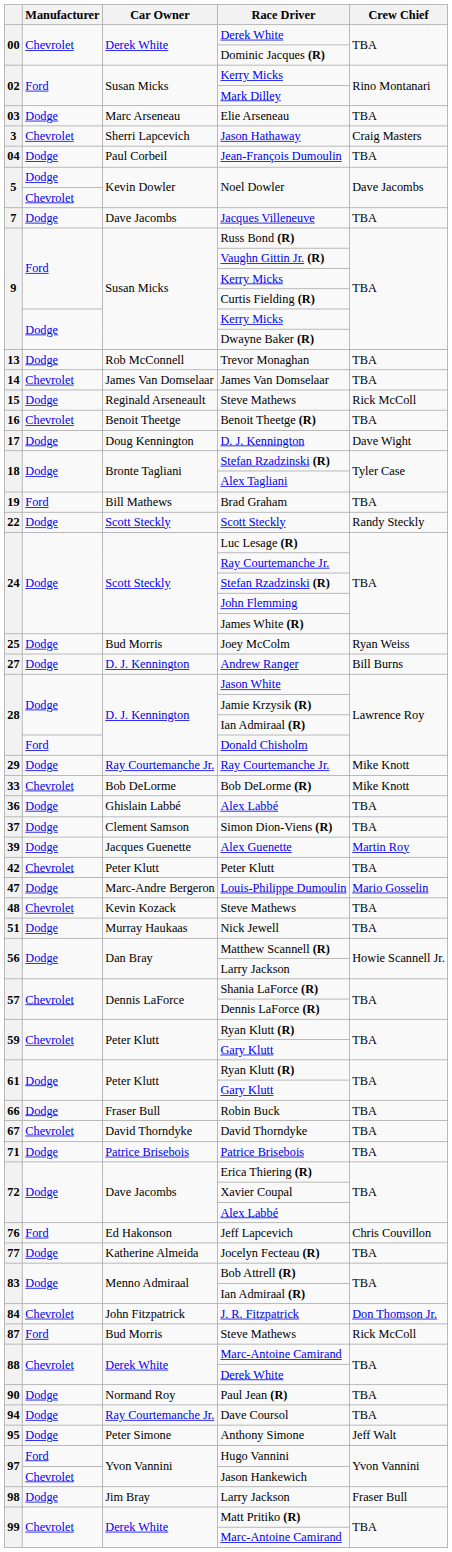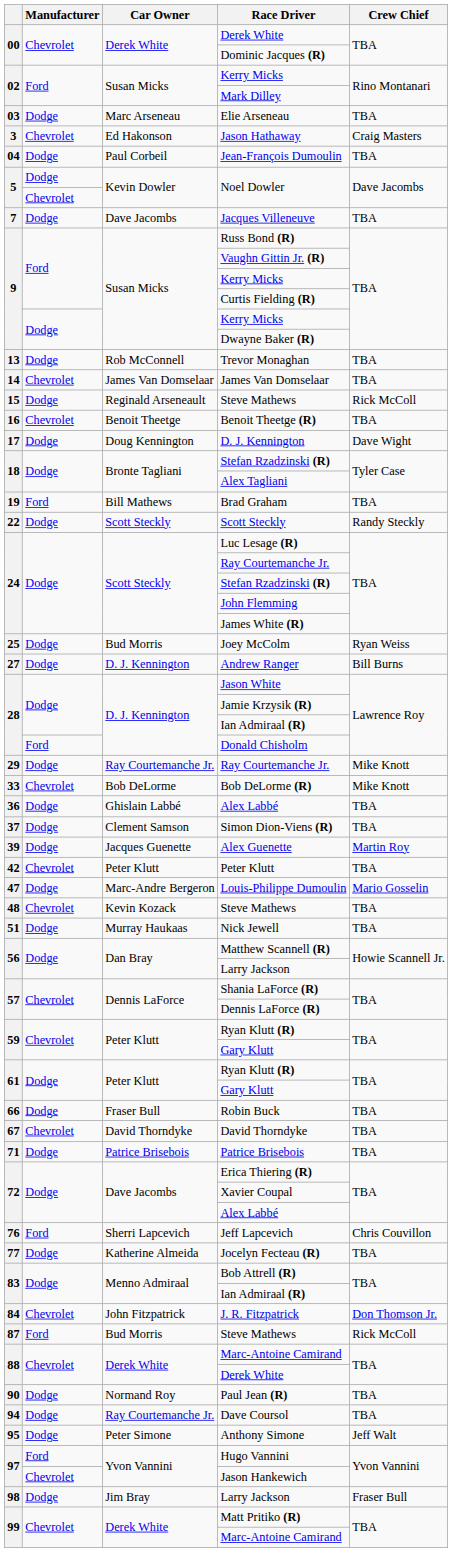 <table class="wikitable" style="font-size: 95%;">
 <tr>
 <th></th>
 <th>Manufacturer</th>
 <th>Car Owner</th>
 <th>Race Driver</th>
 <th>Crew Chief</th>
 </tr>
 <tr>
 <th rowspan=2>00</th>
 <td rowspan=2><a href='#'>Chevrolet</a></td>
 <td rowspan=2><a href='#'>Derek White</a></td>
 <td><a href='#'>Derek White</a> <small></small></td>
 <td rowspan=2>TBA</td>
 </tr>
 <tr>
 <td>Dominic Jacques <small></small> <strong>(R)</strong></td>
 </tr>
 <tr>
 <th rowspan=2>02</th>
 <td rowspan=2><a href='#'>Ford</a></td>
 <td rowspan=2>Susan Micks</td>
 <td><a href='#'>Kerry Micks</a> <small></small></td>
 <td rowspan=2>Rino Montanari</td>
 </tr>
 <tr>
 <td><a href='#'>Mark Dilley</a> <small></small></td>
 </tr>
 <tr>
 <th>03</th>
 <td><a href='#'>Dodge</a></td>
 <td>Marc Arseneau</td>
 <td>Elie Arseneau <small></small></td>
 <td>TBA</td>
 </tr>
 <tr>
 <th>3</th>
 <td><a href='#'>Chevrolet</a></td>
-<td>Sherri Lapcevich</td>
+<td>Ed Hakonson</td>
 <td><a href='#'>Jason Hathaway</a></td>
 <td>Craig Masters</td>
 </tr>
 <tr>
 <th>04</th>
 <td><a href='#'>Dodge</a></td>
 <td>Paul Corbeil</td>
 <td><a href='#'>Jean-François Dumoulin</a> <small></small></td>
 <td>TBA</td>
 </tr>
 <tr>
 <th rowspan=2>5</th>
 <td><a href='#'>Dodge</a> <small></small></td>
 <td rowspan=2>Kevin Dowler</td>
 <td rowspan=2>Noel Dowler</td>
 <td rowspan=2>Dave Jacombs</td>
 </tr>
 <tr>
 <td><a href='#'>Chevrolet</a> <small></small></td>
 </tr>
 <tr>
 <th>7</th>
 <td><a href='#'>Dodge</a></td>
 <td>Dave Jacombs</td>
 <td><a href='#'>Jacques Villeneuve</a> <small></small></td>
 <td>TBA</td>
 </tr>
 <tr>
 <th rowspan=6>9</th>
 <td rowspan=4><a href='#'>Ford</a> <small></small></td>
 <td rowspan=6>Susan Micks</td>
 <td>Russ Bond <small></small> <strong>(R)</strong></td>
 <td rowspan=6>TBA</td>
 </tr>
 <tr>
 <td><a href='#'>Vaughn Gittin Jr.</a> <small></small> <strong>(R)</strong></td>
 </tr>
 <tr>
 <td><a href='#'>Kerry Micks</a> <small></small></td>
 </tr>
 <tr>
 <td>Curtis Fielding <small></small> <strong>(R)</strong></td>
 </tr>
 <tr>
 <td rowspan=2><a href='#'>Dodge</a> <small></small></td>
 <td><a href='#'>Kerry Micks</a> <small></small></td>
 </tr>
 <tr>
 <td>Dwayne Baker <small></small> <strong>(R)</strong></td>
 </tr>
 <tr>
 <th>13</th>
 <td><a href='#'>Dodge</a></td>
 <td>Rob McConnell</td>
 <td>Trevor Monaghan <small></small></td>
 <td>TBA</td>
 </tr>
 <tr>
 <th>14</th>
 <td><a href='#'>Chevrolet</a></td>
 <td>James Van Domselaar</td>
 <td>James Van Domselaar <small></small></td>
 <td>TBA</td>
 </tr>
 <tr>
 <th>15</th>
 <td><a href='#'>Dodge</a></td>
 <td>Reginald Arseneault</td>
 <td>Steve Mathews <small></small></td>
 <td>Rick McColl</td>
 </tr>
 <tr>
 <th>16</th>
 <td><a href='#'>Chevrolet</a></td>
 <td>Benoit Theetge</td>
 <td>Benoit Theetge <small></small> <strong>(R)</strong></td>
 <td>TBA</td>
 </tr>
 <tr>
 <th>17</th>
 <td><a href='#'>Dodge</a></td>
 <td>Doug Kennington</td>
 <td><a href='#'>D. J. Kennington</a></td>
 <td>Dave Wight</td>
 </tr>
 <tr>
 <th rowspan=2>18</th>
 <td rowspan=2><a href='#'>Dodge</a></td>
 <td rowspan=2>Bronte Tagliani</td>
 <td><a href='#'>Stefan Rzadzinski</a> <small></small> <strong>(R)</strong></td>
 <td rowspan=2>Tyler Case</td>
 </tr>
 <tr>
 <td><a href='#'>Alex Tagliani</a> <small></small></td>
 </tr>
 <tr>
 <th>19</th>
 <td><a href='#'>Ford</a></td>
 <td>Bill Mathews</td>
 <td>Brad Graham <small></small></td>
 <td>TBA</td>
 </tr>
 <tr>
 <th>22</th>
 <td><a href='#'>Dodge</a></td>
 <td><a href='#'>Scott Steckly</a></td>
 <td><a href='#'>Scott Steckly</a></td>
 <td>Randy Steckly</td>
 </tr>
 <tr>
 <th rowspan=5>24</th>
 <td rowspan=5><a href='#'>Dodge</a></td>
 <td rowspan=5><a href='#'>Scott Steckly</a></td>
 <td>Luc Lesage <small></small> <strong>(R)</strong></td>
 <td rowspan=5>TBA</td>
 </tr>
 <tr>
 <td><a href='#'>Ray Courtemanche Jr.</a> <small></small></td>
 </tr>
 <tr>
 <td><a href='#'>Stefan Rzadzinski</a> <small></small> <strong>(R)</strong></td>
 </tr>
 <tr>
 <td><a href='#'>John Flemming</a> <small></small></td>
 </tr>
 <tr>
 <td>James White <small></small> <strong>(R)</strong></td>
 </tr>
 <tr>
 <th>25</th>
 <td><a href='#'>Dodge</a></td>
 <td>Bud Morris</td>
 <td>Joey McColm</td>
 <td>Ryan Weiss</td>
 </tr>
 <tr>
 <th>27</th>
 <td><a href='#'>Dodge</a></td>
 <td><a href='#'>D. J. Kennington</a></td>
 <td><a href='#'>Andrew Ranger</a></td>
 <td>Bill Burns</td>
 </tr>
 <tr>
 <th rowspan=4>28</th>
 <td rowspan=3><a href='#'>Dodge</a> <small></small></td>
 <td rowspan=4><a href='#'>D. J. Kennington</a></td>
 <td><a href='#'>Jason White</a> <small></small></td>
 <td rowspan=4>Lawrence Roy</td>
 </tr>
 <tr>
 <td>Jamie Krzysik <small></small> <strong>(R)</strong></td>
 </tr>
 <tr>
 <td>Ian Admiraal <small></small> <strong>(R)</strong></td>
 </tr>
 <tr>
 <td><a href='#'>Ford</a> <small></small></td>
 <td><a href='#'>Donald Chisholm</a> <small></small></td>
 </tr>
 <tr>
 <th>29</th>
 <td><a href='#'>Dodge</a></td>
 <td><a href='#'>Ray Courtemanche Jr.</a></td>
 <td><a href='#'>Ray Courtemanche Jr.</a> <small></small></td>
 <td>Mike Knott</td>
 </tr>
 <tr>
 <th>33</th>
 <td><a href='#'>Chevrolet</a></td>
 <td>Bob DeLorme</td>
 <td>Bob DeLorme <small></small> <strong>(R)</strong></td>
 <td>Mike Knott</td>
 </tr>
 <tr>
 <th>36</th>
 <td><a href='#'>Dodge</a></td>
 <td>Ghislain Labbé</td>
 <td><a href='#'>Alex Labbé</a> <small></small></td>
 <td>TBA</td>
 </tr>
 <tr>
 <th>37</th>
 <td><a href='#'>Dodge</a></td>
 <td>Clement Samson</td>
 <td>Simon Dion-Viens <small></small> <strong>(R)</strong></td>
 <td>TBA</td>
 </tr>
 <tr>
 <th>39</th>
 <td><a href='#'>Dodge</a></td>
 <td>Jacques Guenette</td>
 <td><a href='#'>Alex Guenette</a> <small></small></td>
 <td><a href='#'>Martin Roy</a></td>
 </tr>
 <tr>
 <th>42</th>
 <td><a href='#'>Chevrolet</a></td>
 <td>Peter Klutt</td>
 <td>Peter Klutt <small></small></td>
 <td>TBA</td>
 </tr>
 <tr>
 <th>47</th>
 <td><a href='#'>Dodge</a></td>
 <td>Marc-Andre Bergeron</td>
 <td><a href='#'>Louis-Philippe Dumoulin</a></td>
 <td><a href='#'>Mario Gosselin</a></td>
 </tr>
 <tr>
 <th>48</th>
 <td><a href='#'>Chevrolet</a></td>
 <td>Kevin Kozack</td>
 <td>Steve Mathews <small></small></td>
 <td>TBA</td>
 </tr>
 <tr>
 <th>51</th>
 <td><a href='#'>Dodge</a></td>
 <td>Murray Haukaas</td>
 <td>Nick Jewell <small></small></td>
 <td>TBA</td>
 </tr>
 <tr>
 <th rowspan=2>56</th>
 <td rowspan=2><a href='#'>Dodge</a></td>
 <td rowspan=2>Dan Bray</td>
 <td>Matthew Scannell <small></small> <strong>(R)</strong></td>
 <td rowspan=2>Howie Scannell Jr.</td>
 </tr>
 <tr>
 <td>Larry Jackson <small></small></td>
 </tr>
 <tr>
 <th rowspan=2>57</th>
 <td rowspan=2><a href='#'>Chevrolet</a></td>
 <td rowspan=2>Dennis LaForce</td>
 <td>Shania LaForce <small></small> <strong>(R)</strong></td>
 <td rowspan=2>TBA</td>
 </tr>
 <tr>
 <td>Dennis LaForce <small></small> <strong>(R)</strong></td>
 </tr>
 <tr>
 <th rowspan=2>59</th>
 <td rowspan=2><a href='#'>Chevrolet</a></td>
 <td rowspan=2>Peter Klutt</td>
 <td>Ryan Klutt <small></small> <strong>(R)</strong></td>
 <td rowspan=2>TBA</td>
 </tr>
 <tr>
 <td><a href='#'>Gary Klutt</a> <small></small></td>
 </tr>
 <tr>
 <th rowspan=2>61</th>
 <td rowspan=2><a href='#'>Dodge</a></td>
 <td rowspan=2>Peter Klutt</td>
 <td>Ryan Klutt <small></small> <strong>(R)</strong></td>
 <td rowspan=2>TBA</td>
 </tr>
 <tr>
 <td><a href='#'>Gary Klutt</a> <small></small></td>
 </tr>
 <tr>
 <th>66</th>
 <td><a href='#'>Dodge</a></td>
 <td>Fraser Bull</td>
 <td>Robin Buck <small></small></td>
 <td>TBA</td>
 </tr>
 <tr>
 <th>67</th>
 <td><a href='#'>Chevrolet</a></td>
 <td>David Thorndyke</td>
 <td>David Thorndyke <small></small></td>
 <td>TBA</td>
 </tr>
 <tr>
 <th>71</th>
 <td><a href='#'>Dodge</a></td>
 <td><a href='#'>Patrice Brisebois</a></td>
 <td><a href='#'>Patrice Brisebois</a> <small></small></td>
 <td>TBA</td>
 </tr>
 <tr>
 <th rowspan=3>72</th>
 <td rowspan=3><a href='#'>Dodge</a></td>
 <td rowspan=3>Dave Jacombs</td>
 <td>Erica Thiering <small></small> <strong>(R)</strong></td>
 <td rowspan=3>TBA</td>
 </tr>
 <tr>
 <td>Xavier Coupal <small></small></td>
 </tr>
 <tr>
 <td><a href='#'>Alex Labbé</a> <small></small></td>
 </tr>
 <tr>
 <th>76</th>
 <td><a href='#'>Ford</a></td>
-<td>Ed Hakonson</td>
+<td>Sherri Lapcevich</td>
 <td>Jeff Lapcevich <small></small></td>
 <td>Chris Couvillon</td>
 </tr>
 <tr>
 <th>77</th>
 <td><a href='#'>Dodge</a></td>
 <td>Katherine Almeida</td>
 <td>Jocelyn Fecteau <small></small> <strong>(R)</strong></td>
 <td>TBA</td>
 </tr>
 <tr>
 <th rowspan=2>83</th>
 <td rowspan=2><a href='#'>Dodge</a></td>
 <td rowspan=2>Menno Admiraal</td>
 <td>Bob Attrell <small></small> <strong>(R)</strong></td>
 <td rowspan=2>TBA</td>
 </tr>
 <tr>
 <td>Ian Admiraal <small></small> <strong>(R)</strong></td>
 </tr>
 <tr>
 <th>84</th>
 <td><a href='#'>Chevrolet</a></td>
 <td>John Fitzpatrick</td>
 <td><a href='#'>J. R. Fitzpatrick</a></td>
 <td><a href='#'>Don Thomson Jr.</a></td>
 </tr>
 <tr>
 <th>87</th>
 <td><a href='#'>Ford</a></td>
 <td>Bud Morris</td>
 <td>Steve Mathews <small></small></td>
 <td>Rick McColl</td>
 </tr>
 <tr>
 <th rowspan=2>88</th>
 <td rowspan=2><a href='#'>Chevrolet</a></td>
 <td rowspan=2><a href='#'>Derek White</a></td>
 <td><a href='#'>Marc-Antoine Camirand</a><small></small></td>
 <td rowspan=2>TBA</td>
 </tr>
 <tr>
 <td><a href='#'>Derek White</a> <small></small></td>
 </tr>
 <tr>
 <th>90</th>
 <td><a href='#'>Dodge</a></td>
 <td>Normand Roy</td>
 <td>Paul Jean <small></small> <strong>(R)</strong></td>
 <td>TBA</td>
 </tr>
 <tr>
 <th>94</th>
 <td><a href='#'>Dodge</a></td>
 <td><a href='#'>Ray Courtemanche Jr.</a></td>
 <td>Dave Coursol <small></small></td>
 <td>TBA</td>
 </tr>
 <tr>
 <th>95</th>
 <td><a href='#'>Dodge</a></td>
 <td>Peter Simone</td>
 <td>Anthony Simone <small></small></td>
 <td>Jeff Walt</td>
 </tr>
 <tr>
 <th rowspan=2>97</th>
 <td><a href='#'>Ford</a> <small></small></td>
 <td rowspan=2>Yvon Vannini</td>
 <td>Hugo Vannini <small></small></td>
 <td rowspan=2>Yvon Vannini</td>
 </tr>
 <tr>
 <td><a href='#'>Chevrolet</a> <small></small></td>
 <td>Jason Hankewich <small></small></td>
 </tr>
 <tr>
 <th>98</th>
 <td><a href='#'>Dodge</a></td>
 <td>Jim Bray</td>
 <td>Larry Jackson <small></small></td>
 <td>Fraser Bull</td>
 </tr>
 <tr>
 <th rowspan=2>99</th>
 <td rowspan=2><a href='#'>Chevrolet</a></td>
 <td rowspan=2><a href='#'>Derek White</a></td>
 <td>Matt Pritiko <small></small> <strong>(R)</strong></td>
 <td rowspan=2>TBA</td>
 </tr>
 <tr>
 <td><a href='#'>Marc-Antoine Camirand</a> <small></small></td>
 </tr>
 </table>
